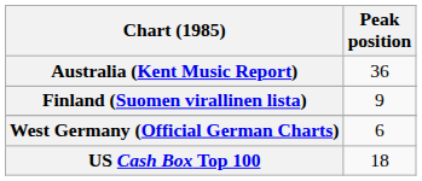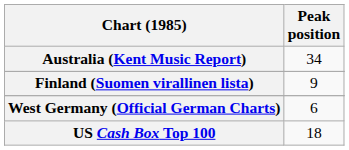 <table class="wikitable sortable plainrowheaders" style="text-align:center;">
 <tr>
 <th scope="col">Chart (1985)</th>
 <th scope="col">Peak<br>position</th>
 </tr>
 <tr>
 <th scope="row">Australia (<a href='#'>Kent Music Report</a>)</th>
-<td>36</td>
+<td>34</td>
 </tr>
 <tr>
 </tr>
 <tr>
 </tr>
 <tr>
 </tr>
 <tr>
 <th scope="row">Finland (<a href='#'>Suomen virallinen lista</a>)</th>
 <td>9</td>
 </tr>
 <tr>
 </tr>
 <tr>
 </tr>
 <tr>
 </tr>
 <tr>
 </tr>
 <tr>
 </tr>
 <tr>
 </tr>
 <tr>
 </tr>
 <tr>
 </tr>
 <tr>
 </tr>
 <tr>
 <th scope="row">West Germany (<a href='#'>Official German Charts</a>)</th>
 <td>6</td>
 </tr>
 <tr>
 <th scope="row">US <a href='#'><em>Cash Box</em> Top 100</a></th>
 <td>18</td>
 </tr>
 </table>
